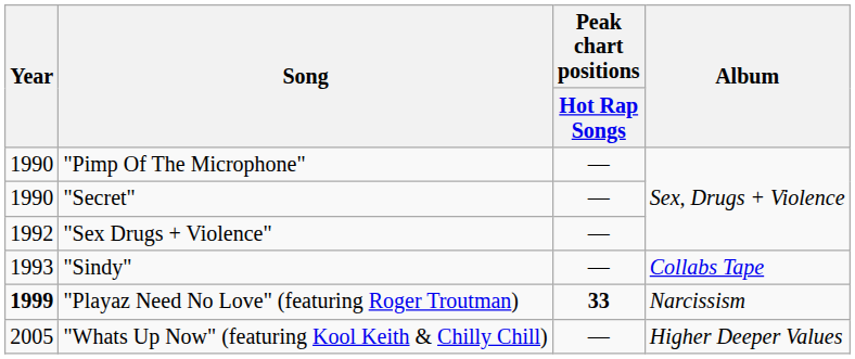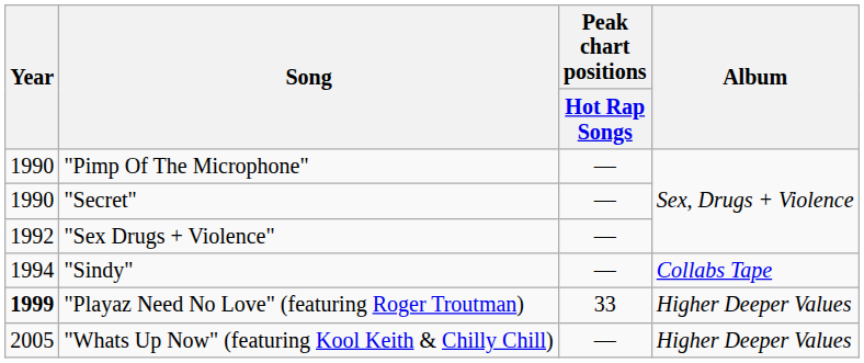 <table class="wikitable">
 <tr>
 <th rowspan="2" align="center">Year</th>
 <th rowspan="2" align="center">Song</th>
 <th>Peak chart positions</th>
 <th rowspan="2" align="center">Album</th>
 </tr>
 <tr>
 <th width="60"><a href='#'>Hot Rap Songs</a></th>
 </tr>
 <tr>
 <td align="left" valign="center">1990</td>
 <td align="left" valign="top">"Pimp Of The Microphone"</td>
 <td align="center" valign="center">—</td>
 <td rowspan="3"><em>Sex, Drugs + Violence</em></td>
 </tr>
 <tr>
 <td align="left" valign="center">1990</td>
 <td align="left" valign="top">"Secret"</td>
 <td align="center" valign="center">—</td>
 </tr>
 <tr>
 <td align="left" valign="center">1992</td>
 <td align="left" valign="top">"Sex Drugs + Violence"</td>
 <td align="center" valign="center">—</td>
 </tr>
 <tr>
-<td align="left" valign="center">1993</td>
+<td align="left" valign="center">1994</td>
 <td align="left" valign="top">"Sindy"</td>
 <td align="center" valign="center">—</td>
 <td><em><a href='#'>Collabs Tape</a></em></td>
 </tr>
 <tr>
 <td align="left" valign="center"><strong>1999</strong></td>
 <td align="left" valign="top">"Playaz Need No Love" (featuring <a href='#'>Roger Troutman</a>)</td>
-<td align="center" valign="center"><strong>33</strong></td>
-<td><em>Narcissism</em></td>
+<td align="center" valign="center">33</td>
+<td align="left" valign="center"><em>Higher Deeper Values</em></td>
 </tr>
 <tr>
 <td align="left" valign="center">2005</td>
 <td align="left" valign="top">"Whats Up Now" (featuring <a href='#'>Kool Keith</a> & <a href='#'>Chilly Chill</a>)</td>
 <td align="center" valign="center">—</td>
 <td align="left" valign="center"><em>Higher Deeper Values</em></td>
 </tr>
 </table>
